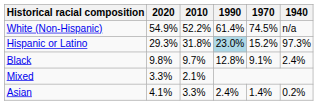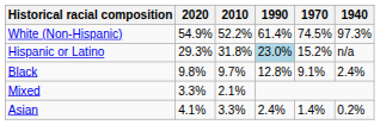 <table class="wikitable sortable collapsible w-b collapsed" style="font-size: 90%;">
 <tr>
 <th>Historical racial composition</th>
 <th>2020</th>
 <th>2010</th>
 <th>1990</th>
 <th>1970</th>
 <th>1940</th>
 </tr>
 <tr>
 <td><a href='#'>White (Non-Hispanic)</a></td>
 <td>54.9%</td>
 <td>52.2%</td>
 <td>61.4%</td>
 <td>74.5%</td>
-<td>n/a</td>
+<td>97.3%</td>
 </tr>
 <tr>
 <td><a href='#'>Hispanic or Latino</a></td>
 <td>29.3%</td>
 <td>31.8%</td>
 <td style="background: lightblue;">23.0%</td>
 <td>15.2%</td>
-<td>97.3%</td>
+<td>n/a</td>
 </tr>
 <tr>
 <td><a href='#'>Black</a></td>
 <td>9.8%</td>
 <td>9.7%</td>
 <td>12.8%</td>
 <td>9.1%</td>
 <td>2.4%</td>
 </tr>
 <tr>
 <td><a href='#'>Mixed</a></td>
 <td>3.3%</td>
 <td>2.1%</td>
 </tr>
 <tr>
 <td><a href='#'>Asian</a></td>
 <td>4.1%</td>
 <td>3.3%</td>
 <td>2.4%</td>
 <td>1.4%</td>
 <td>0.2%</td>
 </tr>
 </table>
